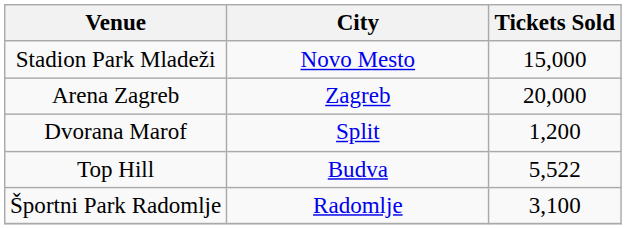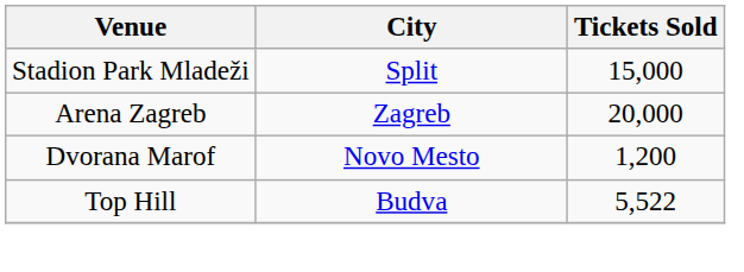 <table class="wikitable" style="text-align:center">
 <tr>
 <th style="width:200;">Venue</th>
 <th style="width:175px;">City</th>
 <th style="width:200;">Tickets Sold</th>
 </tr>
 <tr>
 <td>Stadion Park Mladeži</td>
-<td><a href='#'>Novo Mesto</a></td>
+<td><a href='#'>Split</a></td>
 <td>15,000</td>
 </tr>
 <tr>
 <td>Arena Zagreb</td>
 <td><a href='#'>Zagreb</a></td>
 <td>20,000</td>
 </tr>
 <tr>
 <td>Dvorana Marof</td>
-<td><a href='#'>Split</a></td>
+<td><a href='#'>Novo Mesto</a></td>
 <td>1,200</td>
 </tr>
 <tr>
 <td>Top Hill</td>
 <td><a href='#'>Budva</a></td>
 <td>5,522</td>
 </tr>
 <tr>
-<td>Športni Park Radomlje</td>
-<td><a href='#'>Radomlje</a></td>
-<td>3,100</td>
-</tr>
-<tr>
 </tr>
 </table>
